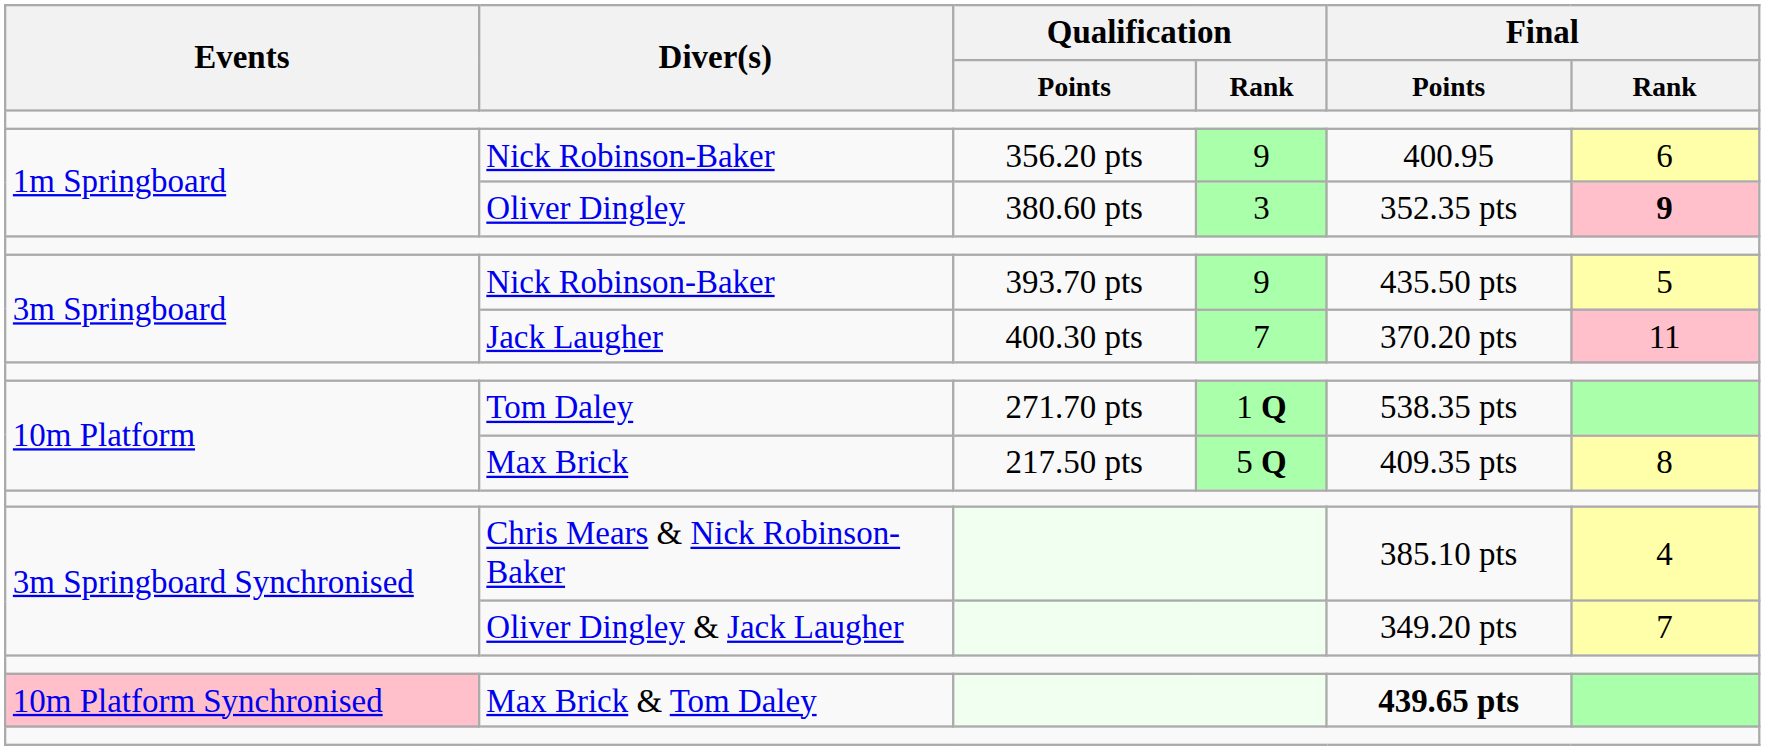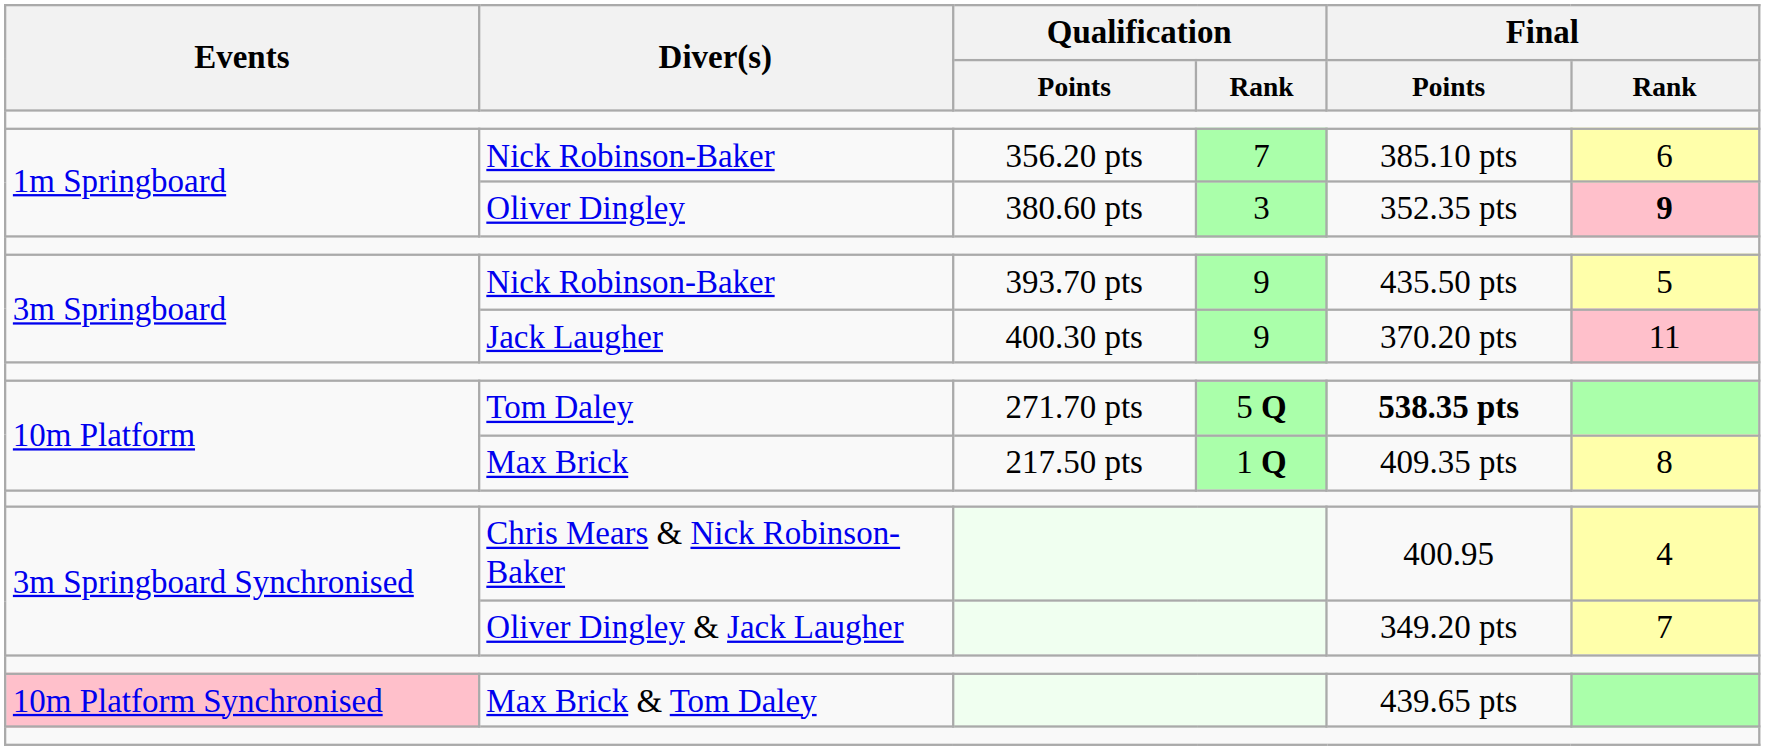 <table class=wikitable style="font-size:90%">
 <tr>
 <th rowspan="2" style="width:200px;">Events</th>
 <th rowspan="2" style="width:200px;">Diver(s)</th>
 <th colspan="2" style="width:150px;">Qualification</th>
 <th colspan="2" style="width:175px;">Final</th>
 </tr>
 <tr>
 <th style="line-height:1em; width:100px;"><small>Points</small></th>
 <th style="line-height:1em; width:50px;"><small>Rank</small></th>
 <th style="line-height:1em; width:100px;"><small>Points</small></th>
 <th style="line-height:1em; width:75px;"><small>Rank</small></th>
 </tr>
 <tr>
 <td colspan="6" style="height:1px;;"></td>
 </tr>
 <tr>
 <td rowspan=2><a href='#'>1m Springboard</a></td>
 <td><a href='#'>Nick Robinson-Baker</a></td>
 <td style="text-align:center;">356.20 pts</td>
-<td style="text-align:center; background:#afa;">9</td>
-<td style="text-align:center;">400.95</td>
+<td style="text-align:center; background:#afa;">7</td>
+<td style="text-align:center;">385.10 pts</td>
 <td style="text-align:center; background:#ffa;">6</td>
 </tr>
 <tr>
 <td><a href='#'>Oliver Dingley</a></td>
 <td style="text-align:center;">380.60 pts</td>
 <td style="text-align:center; background:#afa;">3</td>
 <td style="text-align:center;">352.35 pts</td>
 <td style="text-align:center; background:pink;"><strong>9</strong></td>
 </tr>
 <tr>
 <td colspan="6" style="height:1px;;"></td>
 </tr>
 <tr>
 <td rowspan=2><a href='#'>3m Springboard</a></td>
 <td><a href='#'>Nick Robinson-Baker</a></td>
 <td style="text-align:center;">393.70 pts</td>
 <td style="text-align:center; background:#afa;">9</td>
 <td style="text-align:center;">435.50 pts</td>
 <td style="text-align:center; background:#ffa;">5</td>
 </tr>
 <tr>
 <td><a href='#'>Jack Laugher</a></td>
 <td style="text-align:center;">400.30 pts</td>
-<td style="text-align:center; background:#afa;">7</td>
+<td style="text-align:center; background:#afa;">9</td>
 <td style="text-align:center;">370.20 pts</td>
 <td style="text-align:center; background:pink;">11</td>
 </tr>
 <tr>
 <td colspan="6" style="height:1px;;"></td>
 </tr>
 <tr>
 <td rowspan=2><a href='#'>10m Platform</a></td>
 <td><a href='#'>Tom Daley</a></td>
 <td style="text-align:center;">271.70 pts</td>
-<td style="text-align:center; background:#afa;">1 <strong>Q</strong></td>
-<td style="text-align:center;">538.35 pts</td>
+<td style="text-align:center; background:#afa;">5 <strong>Q</strong></td>
+<td style="text-align:center;"><strong>538.35 pts</strong></td>
 <td style="text-align:center; background:#afa;"></td>
 </tr>
 <tr>
 <td><a href='#'>Max Brick</a></td>
 <td style="text-align:center;">217.50 pts</td>
-<td style="text-align:center; background:#afa;">5 <strong>Q</strong></td>
+<td style="text-align:center; background:#afa;">1 <strong>Q</strong></td>
 <td style="text-align:center;">409.35 pts</td>
 <td style="text-align:center; background:#ffa;">8</td>
 </tr>
 <tr>
 <td colspan="6" style="height:1px;;"></td>
 </tr>
 <tr>
 <td rowspan=2><a href='#'>3m Springboard Synchronised</a></td>
 <td><a href='#'>Chris Mears</a> & <a href='#'>Nick Robinson-Baker</a></td>
 <td colspan="2" style="background:honeydew;"></td>
-<td style="text-align:center;">385.10 pts</td>
+<td style="text-align:center;">400.95</td>
 <td style="text-align:center; background:#ffa;">4</td>
 </tr>
 <tr>
 <td><a href='#'>Oliver Dingley</a> & <a href='#'>Jack Laugher</a></td>
 <td colspan="2" style="background:honeydew;"></td>
 <td style="text-align:center;">349.20 pts</td>
 <td style="text-align:center; background:#ffa;">7</td>
 </tr>
 <tr>
 <td colspan="6" style="height:1px;;"></td>
 </tr>
 <tr>
 <td style="background: pink;"><a href='#'>10m Platform Synchronised</a></td>
 <td><a href='#'>Max Brick</a> & <a href='#'>Tom Daley</a></td>
 <td colspan="2" style="background:honeydew;"></td>
-<td style="text-align:center;"><strong>439.65 pts</strong></td>
+<td style="text-align:center;">439.65 pts</td>
 <td style="text-align:center; background:#afa;"></td>
 </tr>
 <tr>
 <td colspan="6" style="height:1px;;"></td>
 </tr>
 </table>
